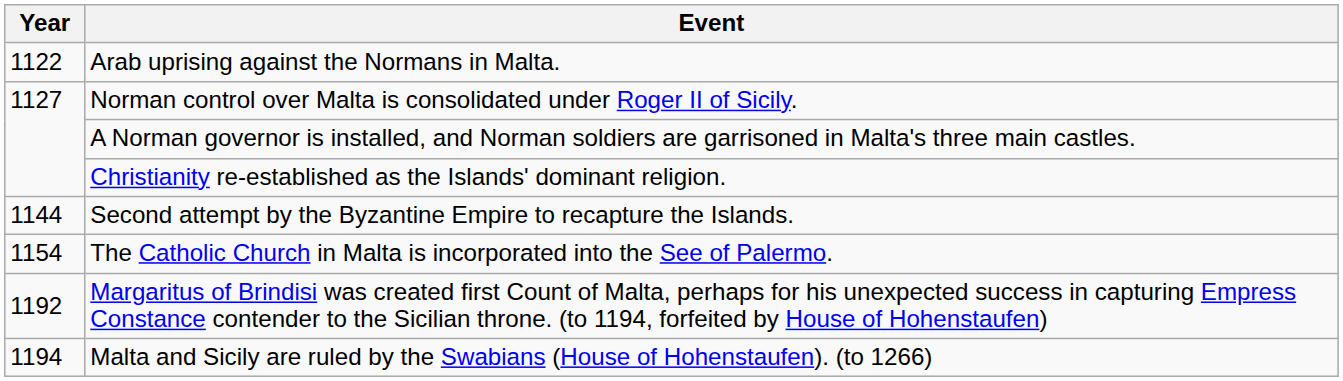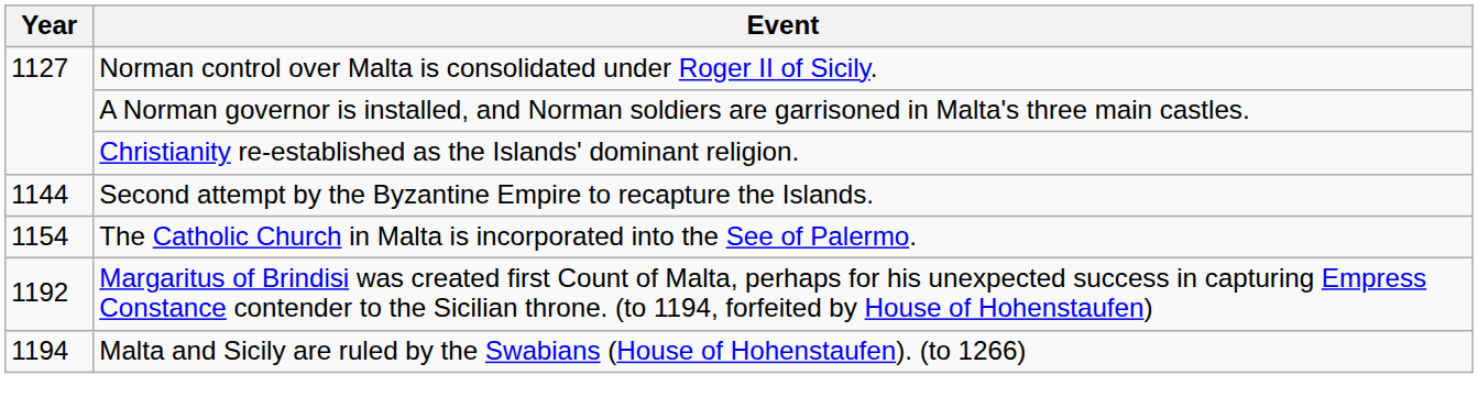 <table class="wikitable" width="100%">
 <tr>
 <th style="width:6%">Year</th>
 <th>Event</th>
-</tr>
-<tr>
-<td>1122</td>
-<td>Arab uprising against the Normans in Malta.</td>
 </tr>
 <tr>
 <td rowspan="3" valign="top">1127</td>
 <td>Norman control over Malta is consolidated under <a href='#'>Roger II of Sicily</a>.</td>
 </tr>
 <tr>
 <td>A Norman governor is installed, and Norman soldiers are garrisoned in Malta's three main castles.</td>
 </tr>
 <tr>
 <td><a href='#'>Christianity</a> re-established as the Islands' dominant religion.</td>
 </tr>
 <tr>
 <td>1144</td>
 <td>Second attempt by the Byzantine Empire to recapture the Islands.</td>
 </tr>
 <tr>
 <td>1154</td>
 <td>The <a href='#'>Catholic Church</a> in Malta is incorporated into the <a href='#'>See of Palermo</a>.</td>
 </tr>
 <tr>
 <td>1192</td>
 <td><a href='#'>Margaritus of Brindisi</a> was created first Count of Malta, perhaps for his unexpected success in capturing <a href='#'>Empress Constance</a> contender to the Sicilian throne. (to 1194, forfeited by <a href='#'>House of Hohenstaufen</a>)</td>
 </tr>
 <tr>
 <td>1194</td>
 <td>Malta and Sicily are ruled by the <a href='#'>Swabians</a> (<a href='#'>House of Hohenstaufen</a>). (to 1266)</td>
 </tr>
 </table>
